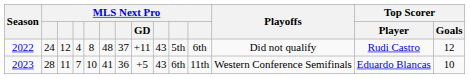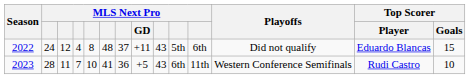 <table class="wikitable" style="text-align: center">
 <tr>
 <th scope="col" rowspan="2">Season</th>
 <th colspan=10 class="unsortable"><a href='#'>MLS Next Pro</a></th>
 <th scope="col" rowspan=2 class="unsortable"><strong>Playoffs</strong></th>
 <th scope="col" colspan=3 class="unsortable">Top Scorer</th>
 </tr>
 <tr>
 <th></th>
 <th></th>
 <th></th>
 <th></th>
 <th></th>
 <th></th>
 <th>GD</th>
 <th></th>
 <th></th>
 <th></th>
 <th class="unsortable">Player</th>
 <th class="unsortable">Goals</th>
 </tr>
 <tr>
 <td><a href='#'>2022</a></td>
 <td>24</td>
 <td>12</td>
 <td>4</td>
 <td>8</td>
 <td>48</td>
 <td>37</td>
 <td>+11</td>
 <td>43</td>
 <td>5th</td>
 <td>6th</td>
 <td>Did not qualify</td>
-<td> <a href='#'>Rudi Castro</a></td>
-<td>12</td>
+<td> <a href='#'>Eduardo Blancas</a></td>
+<td>15</td>
 </tr>
 <tr>
 <td><a href='#'>2023</a></td>
 <td>28</td>
 <td>11</td>
 <td>7</td>
 <td>10</td>
 <td>41</td>
 <td>36</td>
 <td>+5</td>
 <td>43</td>
 <td>6th</td>
 <td>11th</td>
 <td>Western Conference Semifinals</td>
-<td> <a href='#'>Eduardo Blancas</a></td>
+<td> <a href='#'>Rudi Castro</a></td>
 <td>10</td>
 </tr>
 </table>
